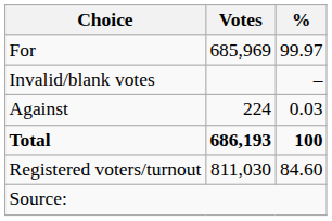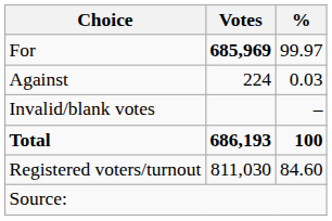 <table class=wikitable style=text-align:right>
 <tr>
 <th>Choice</th>
 <th>Votes</th>
 <th>%</th>
 </tr>
 <tr>
 <td align=left>For</td>
-<td>685,969</td>
+<td><strong>685,969</strong></td>
 <td>99.97</td>
+</tr>
+<tr>
+<td align=left>Against</td>
+<td>224</td>
+<td>0.03</td>
 </tr>
 <tr>
 <td align=left>Invalid/blank votes</td>
 <td></td>
 <td>–</td>
-</tr>
-<tr>
-<td align=left>Against</td>
-<td>224</td>
-<td>0.03</td>
 </tr>
 <tr>
 <td align=left><strong>Total</strong></td>
 <td><strong>686,193</strong></td>
 <td><strong>100</strong></td>
 </tr>
 <tr>
 <td align=left>Registered voters/turnout</td>
 <td>811,030</td>
 <td>84.60</td>
 </tr>
 <tr>
 <td align=left colspan=3>Source: </td>
 </tr>
 </table>
